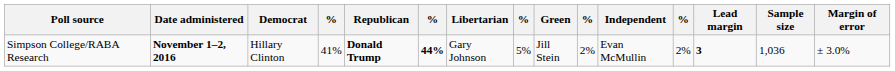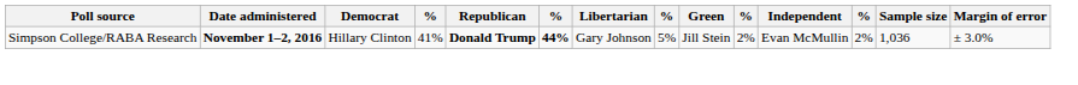 <table class="wikitable">
 <tr>
 <th>Poll source</th>
 <th>Date administered</th>
 <th>Democrat</th>
 <th>%</th>
 <th>Republican</th>
 <th>%</th>
 <th>Libertarian</th>
 <th>%</th>
 <th>Green</th>
 <th>%</th>
 <th>Independent</th>
 <th>%</th>
-<th>Lead margin</th>
 <th>Sample size</th>
 <th>Margin of error</th>
 </tr>
 <tr>
 <td>Simpson College/RABA Research</td>
 <td><strong>November 1–2, 2016</strong></td>
 <td>Hillary Clinton</td>
 <td>41%</td>
 <td><strong>Donald Trump</strong></td>
 <td><strong>44%</strong></td>
 <td>Gary Johnson</td>
 <td>5%</td>
 <td>Jill Stein</td>
 <td>2%</td>
 <td>Evan McMullin</td>
 <td>2%</td>
-<td><strong>3</strong></td>
 <td>1,036</td>
 <td>± 3.0%</td>
 </tr>
 </table>
